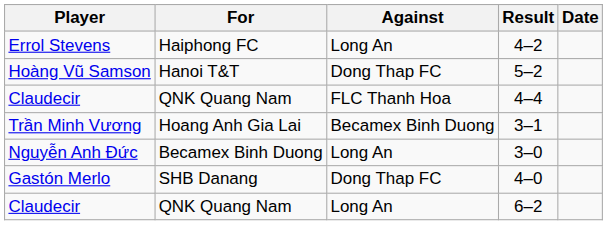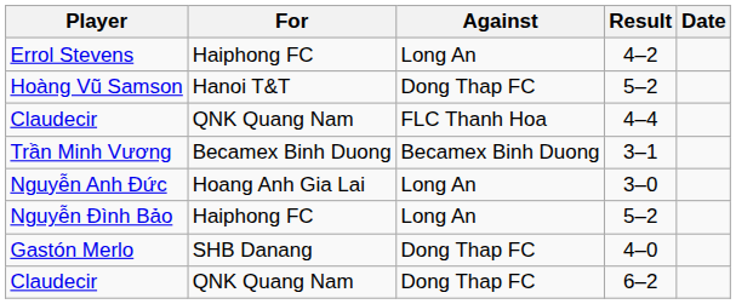 <table class="wikitable sortable">
 <tr>
 <th>Player</th>
 <th>For</th>
 <th>Against</th>
 <th>Result</th>
 <th>Date</th>
 </tr>
 <tr>
 <td> <a href='#'>Errol Stevens</a></td>
 <td>Haiphong FC</td>
 <td>Long An</td>
 <td align="center">4–2</td>
 <td></td>
 </tr>
 <tr>
 <td> <a href='#'>Hoàng Vũ Samson</a></td>
 <td>Hanoi T&T</td>
 <td>Dong Thap FC</td>
 <td align="center">5–2</td>
 <td></td>
 </tr>
 <tr>
 <td> <a href='#'>Claudecir</a></td>
 <td>QNK Quang Nam</td>
 <td>FLC Thanh Hoa</td>
 <td align="center">4–4</td>
 <td></td>
 </tr>
 <tr>
 <td> <a href='#'>Trần Minh Vương</a></td>
-<td>Hoang Anh Gia Lai</td>
+<td>Becamex Binh Duong</td>
 <td>Becamex Binh Duong</td>
 <td align="center">3–1</td>
 <td></td>
 </tr>
 <tr>
 <td> <a href='#'>Nguyễn Anh Đức</a></td>
-<td>Becamex Binh Duong</td>
+<td>Hoang Anh Gia Lai</td>
 <td>Long An</td>
 <td align="center">3–0</td>
+<td></td>
+</tr>
+<tr>
+<td> <a href='#'>Nguyễn Đình Bảo</a></td>
+<td>Haiphong FC</td>
+<td>Long An</td>
+<td align="center">5–2</td>
 <td></td>
 </tr>
 <tr>
 <td> <a href='#'>Gastón Merlo</a></td>
 <td>SHB Danang</td>
 <td>Dong Thap FC</td>
 <td align="center">4–0</td>
 <td></td>
 </tr>
 <tr>
 <td> <a href='#'>Claudecir</a></td>
 <td>QNK Quang Nam</td>
-<td>Long An</td>
+<td>Dong Thap FC</td>
 <td align="center">6–2</td>
 <td></td>
 </tr>
 </table>
